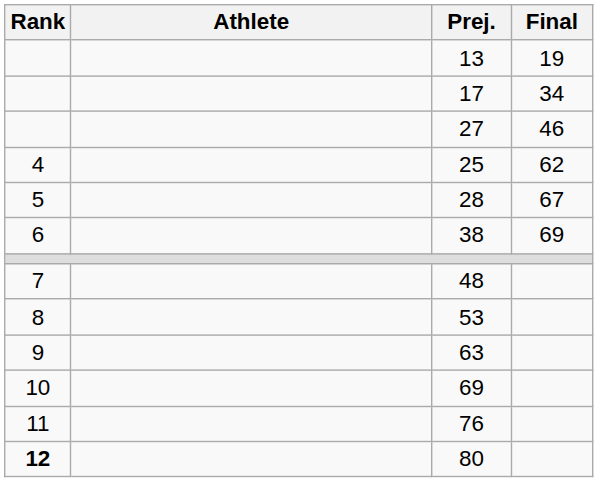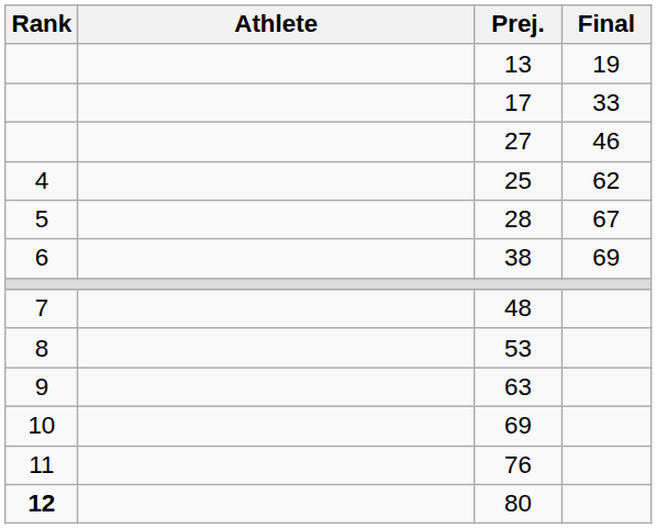 <table class=wikitable style="text-align:center">
 <tr>
 <th width=40>Rank</th>
 <th width=250>Athlete</th>
 <th width=50>Prej.</th>
 <th width=50>Final</th>
 </tr>
 <tr>
 <td></td>
 <td align=left></td>
 <td>13</td>
 <td>19</td>
 </tr>
 <tr>
 <td></td>
 <td align=left></td>
 <td>17</td>
-<td>34</td>
+<td>33</td>
 </tr>
 <tr>
 <td></td>
 <td align=left></td>
 <td>27</td>
 <td>46</td>
 </tr>
 <tr>
 <td>4</td>
 <td align=left></td>
 <td>25</td>
 <td>62</td>
 </tr>
 <tr>
 <td>5</td>
 <td align=left></td>
 <td>28</td>
 <td>67</td>
 </tr>
 <tr>
 <td>6</td>
 <td align=left></td>
 <td>38</td>
 <td>69</td>
 </tr>
 <tr bgcolor=#DDDDDD>
 <td colspan=4></td>
 </tr>
 <tr>
 <td>7</td>
 <td align=left></td>
 <td>48</td>
 <td></td>
 </tr>
 <tr>
 <td>8</td>
 <td align=left></td>
 <td>53</td>
 <td></td>
 </tr>
 <tr>
 <td>9</td>
 <td align=left></td>
 <td>63</td>
 <td></td>
 </tr>
 <tr>
 <td>10</td>
 <td align=left></td>
 <td>69</td>
 <td></td>
 </tr>
 <tr>
 <td>11</td>
 <td align=left></td>
 <td>76</td>
 <td></td>
 </tr>
 <tr>
 <td><strong>12</strong></td>
 <td align=left></td>
 <td>80</td>
 <td></td>
 </tr>
 </table>
